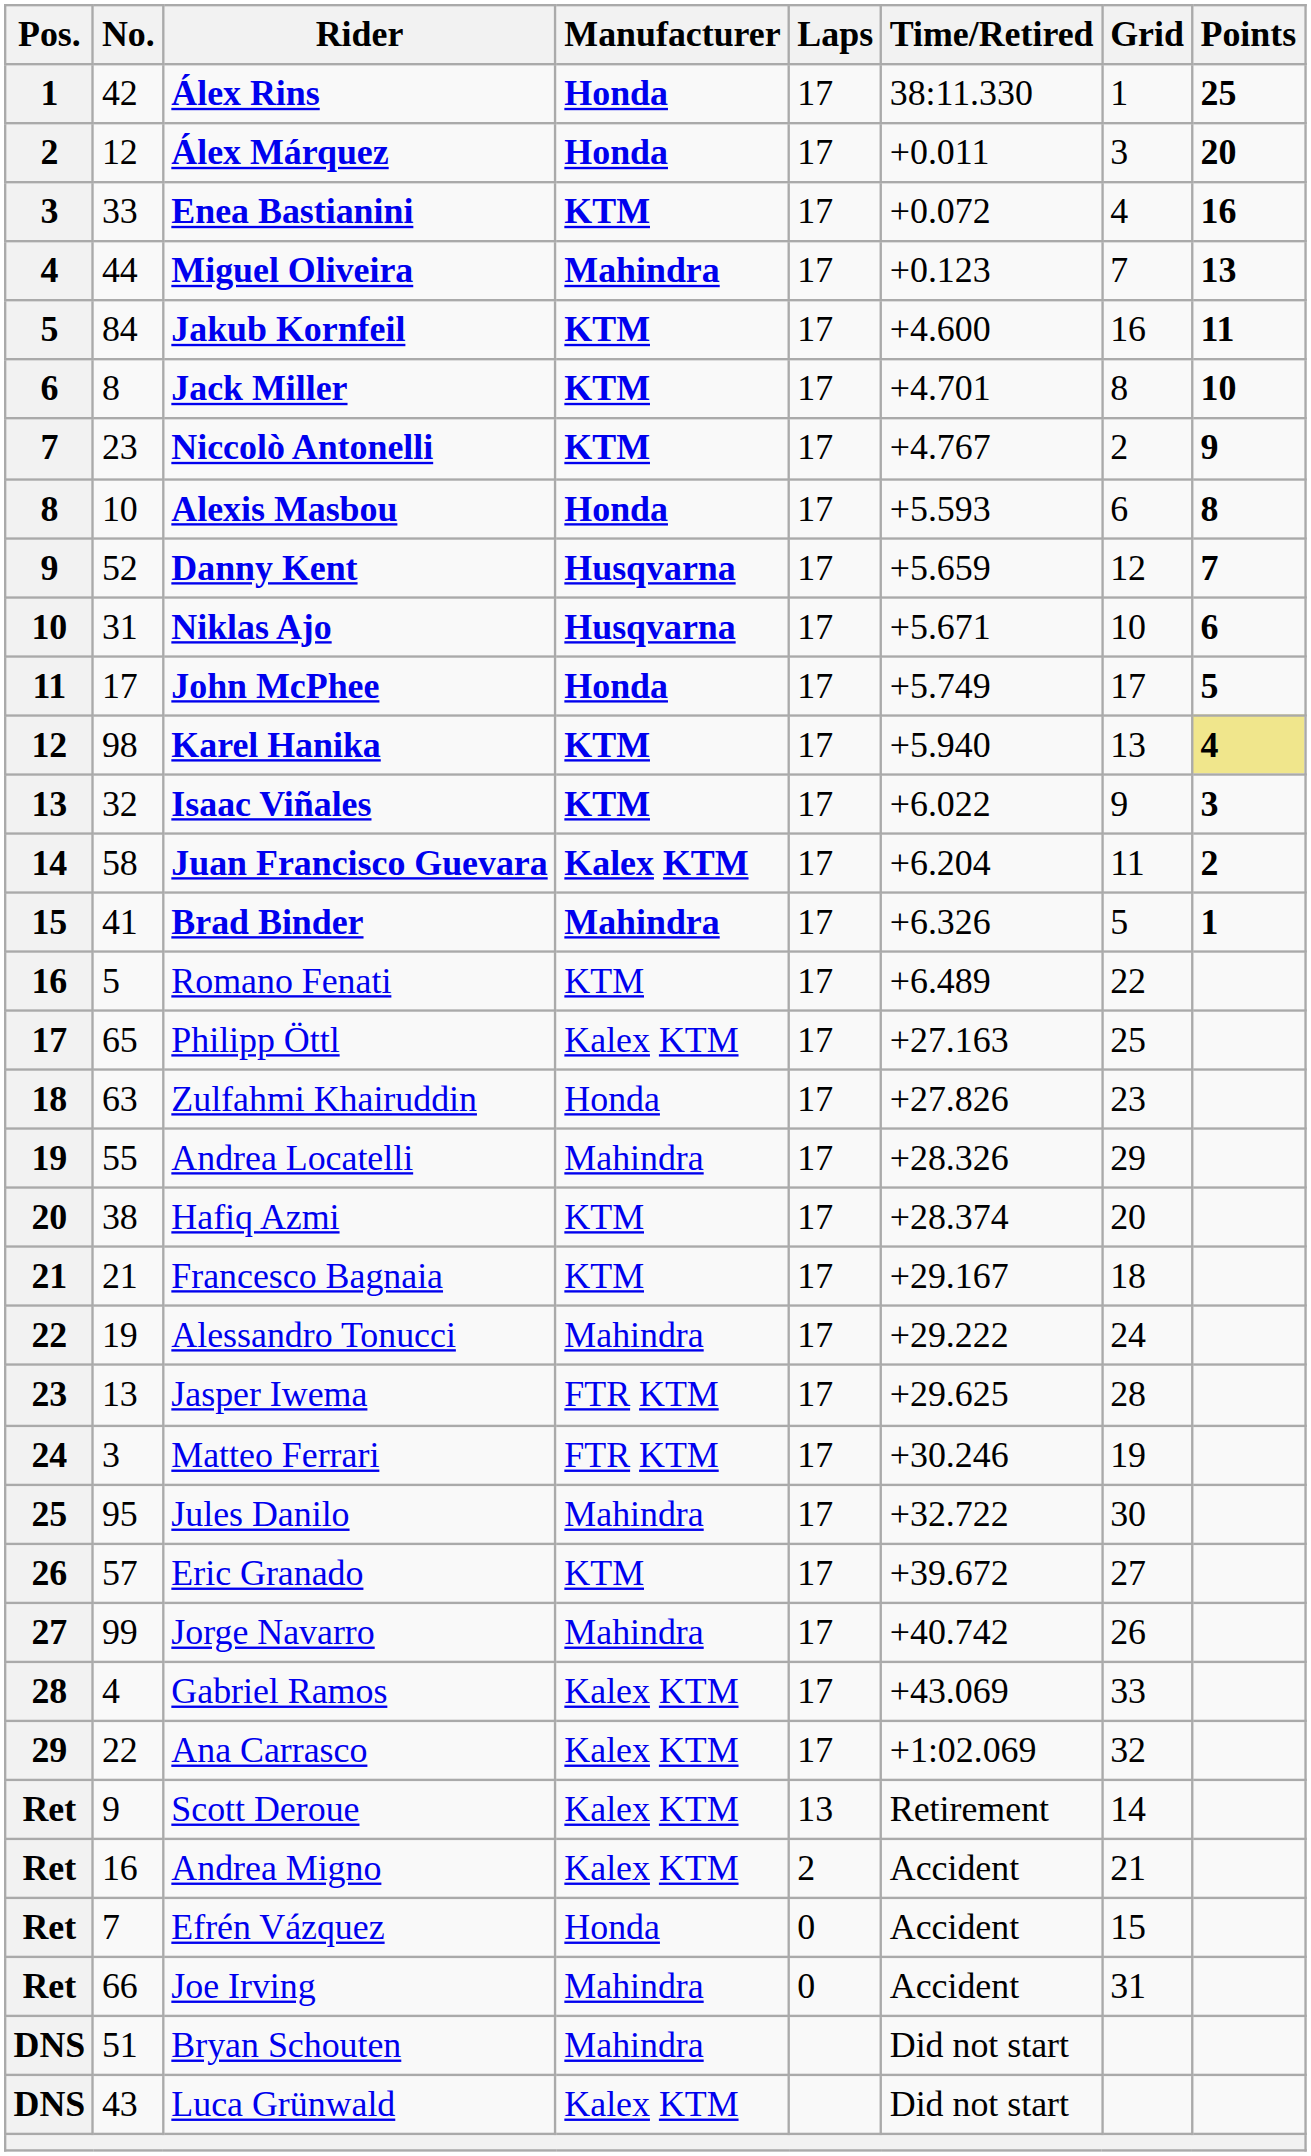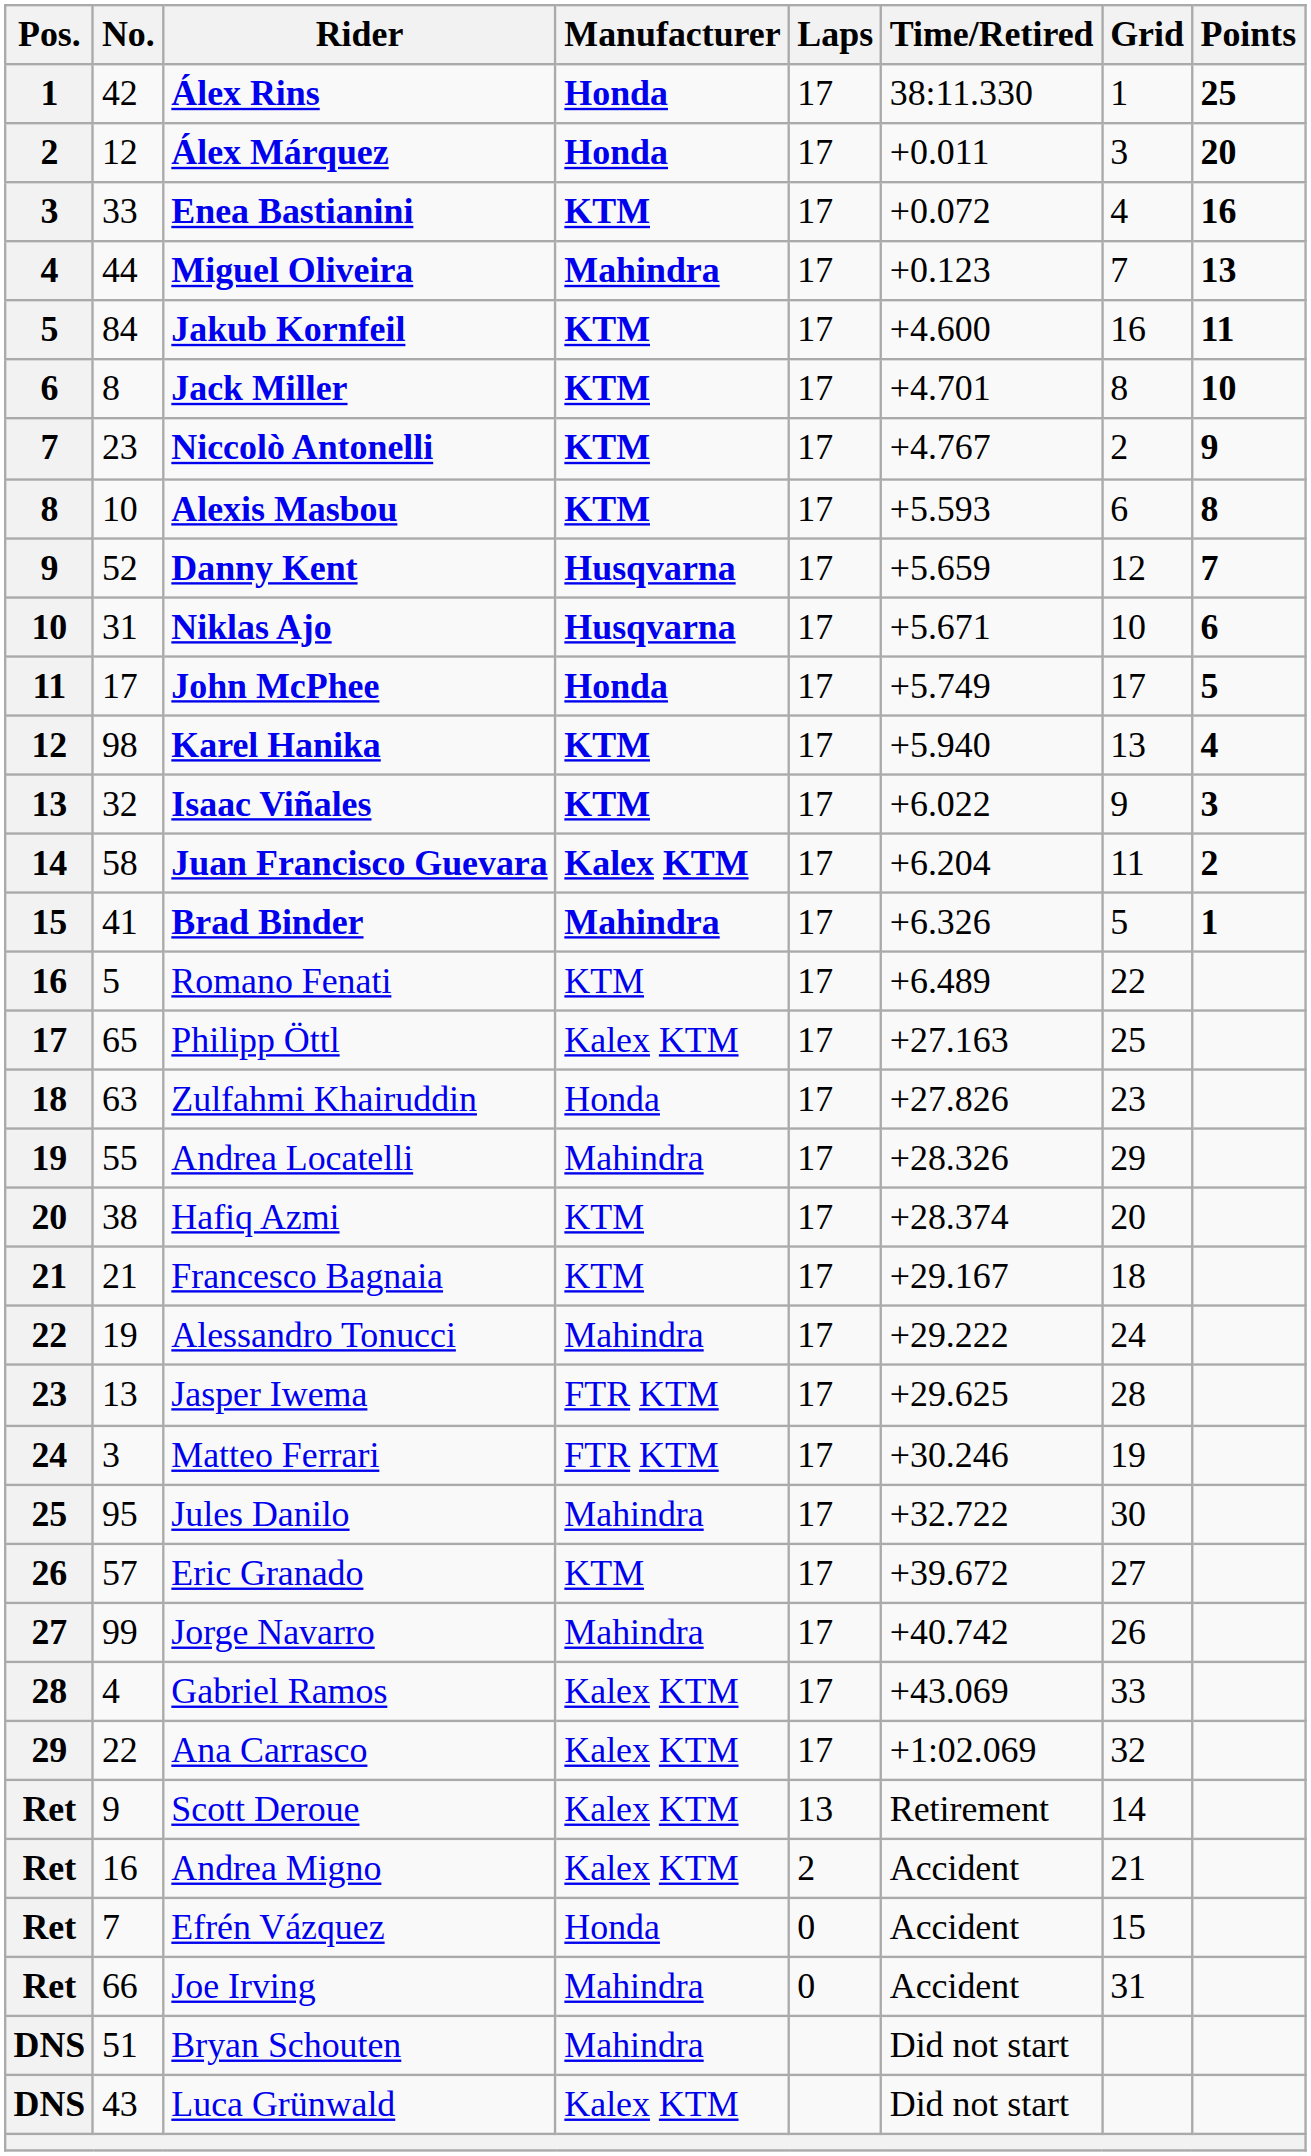 <table class="wikitable" style="font-size: 95%;">
 <tr>
 <th>Pos.</th>
 <th>No.</th>
 <th>Rider</th>
 <th>Manufacturer</th>
 <th>Laps</th>
 <th>Time/Retired</th>
 <th>Grid</th>
 <th>Points</th>
 </tr>
 <tr>
 <th>1</th>
 <td>42</td>
 <td> <strong><a href='#'>Álex Rins</a></strong></td>
 <td><strong><a href='#'>Honda</a></strong></td>
 <td>17</td>
 <td>38:11.330</td>
 <td>1</td>
 <td><strong>25</strong></td>
 </tr>
 <tr>
 <th>2</th>
 <td>12</td>
 <td> <strong><a href='#'>Álex Márquez</a></strong></td>
 <td><strong><a href='#'>Honda</a></strong></td>
 <td>17</td>
 <td>+0.011</td>
 <td>3</td>
 <td><strong>20</strong></td>
 </tr>
 <tr>
 <th>3</th>
 <td>33</td>
 <td> <strong><a href='#'>Enea Bastianini</a></strong></td>
 <td><strong><a href='#'>KTM</a></strong></td>
 <td>17</td>
 <td>+0.072</td>
 <td>4</td>
 <td><strong>16</strong></td>
 </tr>
 <tr>
 <th>4</th>
 <td>44</td>
 <td> <strong><a href='#'>Miguel Oliveira</a></strong></td>
 <td><strong><a href='#'>Mahindra</a></strong></td>
 <td>17</td>
 <td>+0.123</td>
 <td>7</td>
 <td><strong>13</strong></td>
 </tr>
 <tr>
 <th>5</th>
 <td>84</td>
 <td> <strong><a href='#'>Jakub Kornfeil</a></strong></td>
 <td><strong><a href='#'>KTM</a></strong></td>
 <td>17</td>
 <td>+4.600</td>
 <td>16</td>
 <td><strong>11</strong></td>
 </tr>
 <tr>
 <th>6</th>
 <td>8</td>
 <td> <strong><a href='#'>Jack Miller</a></strong></td>
 <td><strong><a href='#'>KTM</a></strong></td>
 <td>17</td>
 <td>+4.701</td>
 <td>8</td>
 <td><strong>10</strong></td>
 </tr>
 <tr>
 <th>7</th>
 <td>23</td>
 <td> <strong><a href='#'>Niccolò Antonelli</a></strong></td>
 <td><strong><a href='#'>KTM</a></strong></td>
 <td>17</td>
 <td>+4.767</td>
 <td>2</td>
 <td><strong>9</strong></td>
 </tr>
 <tr>
 <th>8</th>
 <td>10</td>
 <td> <strong><a href='#'>Alexis Masbou</a></strong></td>
-<td><strong><a href='#'>Honda</a></strong></td>
+<td><strong><a href='#'>KTM</a></strong></td>
 <td>17</td>
 <td>+5.593</td>
 <td>6</td>
 <td><strong>8</strong></td>
 </tr>
 <tr>
 <th>9</th>
 <td>52</td>
 <td> <strong><a href='#'>Danny Kent</a></strong></td>
 <td><strong><a href='#'>Husqvarna</a></strong></td>
 <td>17</td>
 <td>+5.659</td>
 <td>12</td>
 <td><strong>7</strong></td>
 </tr>
 <tr>
 <th>10</th>
 <td>31</td>
 <td> <strong><a href='#'>Niklas Ajo</a></strong></td>
 <td><strong><a href='#'>Husqvarna</a></strong></td>
 <td>17</td>
 <td>+5.671</td>
 <td>10</td>
 <td><strong>6</strong></td>
 </tr>
 <tr>
 <th>11</th>
 <td>17</td>
 <td> <strong><a href='#'>John McPhee</a></strong></td>
 <td><strong><a href='#'>Honda</a></strong></td>
 <td>17</td>
 <td>+5.749</td>
 <td>17</td>
 <td><strong>5</strong></td>
 </tr>
 <tr>
 <th>12</th>
 <td>98</td>
 <td> <strong><a href='#'>Karel Hanika</a></strong></td>
 <td><strong><a href='#'>KTM</a></strong></td>
 <td>17</td>
 <td>+5.940</td>
 <td>13</td>
-<td style="background: khaki;"><strong>4</strong></td>
+<td><strong>4</strong></td>
 </tr>
 <tr>
 <th>13</th>
 <td>32</td>
 <td> <strong><a href='#'>Isaac Viñales</a></strong></td>
 <td><strong><a href='#'>KTM</a></strong></td>
 <td>17</td>
 <td>+6.022</td>
 <td>9</td>
 <td><strong>3</strong></td>
 </tr>
 <tr>
 <th>14</th>
 <td>58</td>
 <td> <strong><a href='#'>Juan Francisco Guevara</a></strong></td>
 <td><strong><a href='#'>Kalex</a> <a href='#'>KTM</a></strong></td>
 <td>17</td>
 <td>+6.204</td>
 <td>11</td>
 <td><strong>2</strong></td>
 </tr>
 <tr>
 <th>15</th>
 <td>41</td>
 <td> <strong><a href='#'>Brad Binder</a></strong></td>
 <td><strong><a href='#'>Mahindra</a></strong></td>
 <td>17</td>
 <td>+6.326</td>
 <td>5</td>
 <td><strong>1</strong></td>
 </tr>
 <tr>
 <th>16</th>
 <td>5</td>
 <td> <a href='#'>Romano Fenati</a></td>
 <td><a href='#'>KTM</a></td>
 <td>17</td>
 <td>+6.489</td>
 <td>22</td>
 <td></td>
 </tr>
 <tr>
 <th>17</th>
 <td>65</td>
 <td> <a href='#'>Philipp Öttl</a></td>
 <td><a href='#'>Kalex</a> <a href='#'>KTM</a></td>
 <td>17</td>
 <td>+27.163</td>
 <td>25</td>
 <td></td>
 </tr>
 <tr>
 <th>18</th>
 <td>63</td>
 <td> <a href='#'>Zulfahmi Khairuddin</a></td>
 <td><a href='#'>Honda</a></td>
 <td>17</td>
 <td>+27.826</td>
 <td>23</td>
 <td></td>
 </tr>
 <tr>
 <th>19</th>
 <td>55</td>
 <td> <a href='#'>Andrea Locatelli</a></td>
 <td><a href='#'>Mahindra</a></td>
 <td>17</td>
 <td>+28.326</td>
 <td>29</td>
 <td></td>
 </tr>
 <tr>
 <th>20</th>
 <td>38</td>
 <td> <a href='#'>Hafiq Azmi</a></td>
 <td><a href='#'>KTM</a></td>
 <td>17</td>
 <td>+28.374</td>
 <td>20</td>
 <td></td>
 </tr>
 <tr>
 <th>21</th>
 <td>21</td>
 <td> <a href='#'>Francesco Bagnaia</a></td>
 <td><a href='#'>KTM</a></td>
 <td>17</td>
 <td>+29.167</td>
 <td>18</td>
 <td></td>
 </tr>
 <tr>
 <th>22</th>
 <td>19</td>
 <td> <a href='#'>Alessandro Tonucci</a></td>
 <td><a href='#'>Mahindra</a></td>
 <td>17</td>
 <td>+29.222</td>
 <td>24</td>
 <td></td>
 </tr>
 <tr>
 <th>23</th>
 <td>13</td>
 <td> <a href='#'>Jasper Iwema</a></td>
 <td><a href='#'>FTR</a> <a href='#'>KTM</a></td>
 <td>17</td>
 <td>+29.625</td>
 <td>28</td>
 <td></td>
 </tr>
 <tr>
 <th>24</th>
 <td>3</td>
 <td> <a href='#'>Matteo Ferrari</a></td>
 <td><a href='#'>FTR</a> <a href='#'>KTM</a></td>
 <td>17</td>
 <td>+30.246</td>
 <td>19</td>
 <td></td>
 </tr>
 <tr>
 <th>25</th>
 <td>95</td>
 <td> <a href='#'>Jules Danilo</a></td>
 <td><a href='#'>Mahindra</a></td>
 <td>17</td>
 <td>+32.722</td>
 <td>30</td>
 <td></td>
 </tr>
 <tr>
 <th>26</th>
 <td>57</td>
 <td> <a href='#'>Eric Granado</a></td>
 <td><a href='#'>KTM</a></td>
 <td>17</td>
 <td>+39.672</td>
 <td>27</td>
 <td></td>
 </tr>
 <tr>
 <th>27</th>
 <td>99</td>
 <td> <a href='#'>Jorge Navarro</a></td>
 <td><a href='#'>Mahindra</a></td>
 <td>17</td>
 <td>+40.742</td>
 <td>26</td>
 <td></td>
 </tr>
 <tr>
 <th>28</th>
 <td>4</td>
 <td> <a href='#'>Gabriel Ramos</a></td>
 <td><a href='#'>Kalex</a> <a href='#'>KTM</a></td>
 <td>17</td>
 <td>+43.069</td>
 <td>33</td>
 <td></td>
 </tr>
 <tr>
 <th>29</th>
 <td>22</td>
 <td> <a href='#'>Ana Carrasco</a></td>
 <td><a href='#'>Kalex</a> <a href='#'>KTM</a></td>
 <td>17</td>
 <td>+1:02.069</td>
 <td>32</td>
 <td></td>
 </tr>
 <tr>
 <th>Ret</th>
 <td>9</td>
 <td> <a href='#'>Scott Deroue</a></td>
 <td><a href='#'>Kalex</a> <a href='#'>KTM</a></td>
 <td>13</td>
 <td>Retirement</td>
 <td>14</td>
 <td></td>
 </tr>
 <tr>
 <th>Ret</th>
 <td>16</td>
 <td> <a href='#'>Andrea Migno</a></td>
 <td><a href='#'>Kalex</a> <a href='#'>KTM</a></td>
 <td>2</td>
 <td>Accident</td>
 <td>21</td>
 <td></td>
 </tr>
 <tr>
 <th>Ret</th>
 <td>7</td>
 <td> <a href='#'>Efrén Vázquez</a></td>
 <td><a href='#'>Honda</a></td>
 <td>0</td>
 <td>Accident</td>
 <td>15</td>
 <td></td>
 </tr>
 <tr>
 <th>Ret</th>
 <td>66</td>
 <td> <a href='#'>Joe Irving</a></td>
 <td><a href='#'>Mahindra</a></td>
 <td>0</td>
 <td>Accident</td>
 <td>31</td>
 <td></td>
 </tr>
 <tr>
 <th>DNS</th>
 <td>51</td>
 <td> <a href='#'>Bryan Schouten</a></td>
 <td><a href='#'>Mahindra</a></td>
 <td></td>
 <td>Did not start</td>
 <td></td>
 <td></td>
 </tr>
 <tr>
 <th>DNS</th>
 <td>43</td>
 <td> <a href='#'>Luca Grünwald</a></td>
 <td><a href='#'>Kalex</a> <a href='#'>KTM</a></td>
 <td></td>
 <td>Did not start</td>
 <td></td>
 <td></td>
 </tr>
 <tr>
 <th colspan=8></th>
 </tr>
 </table>
